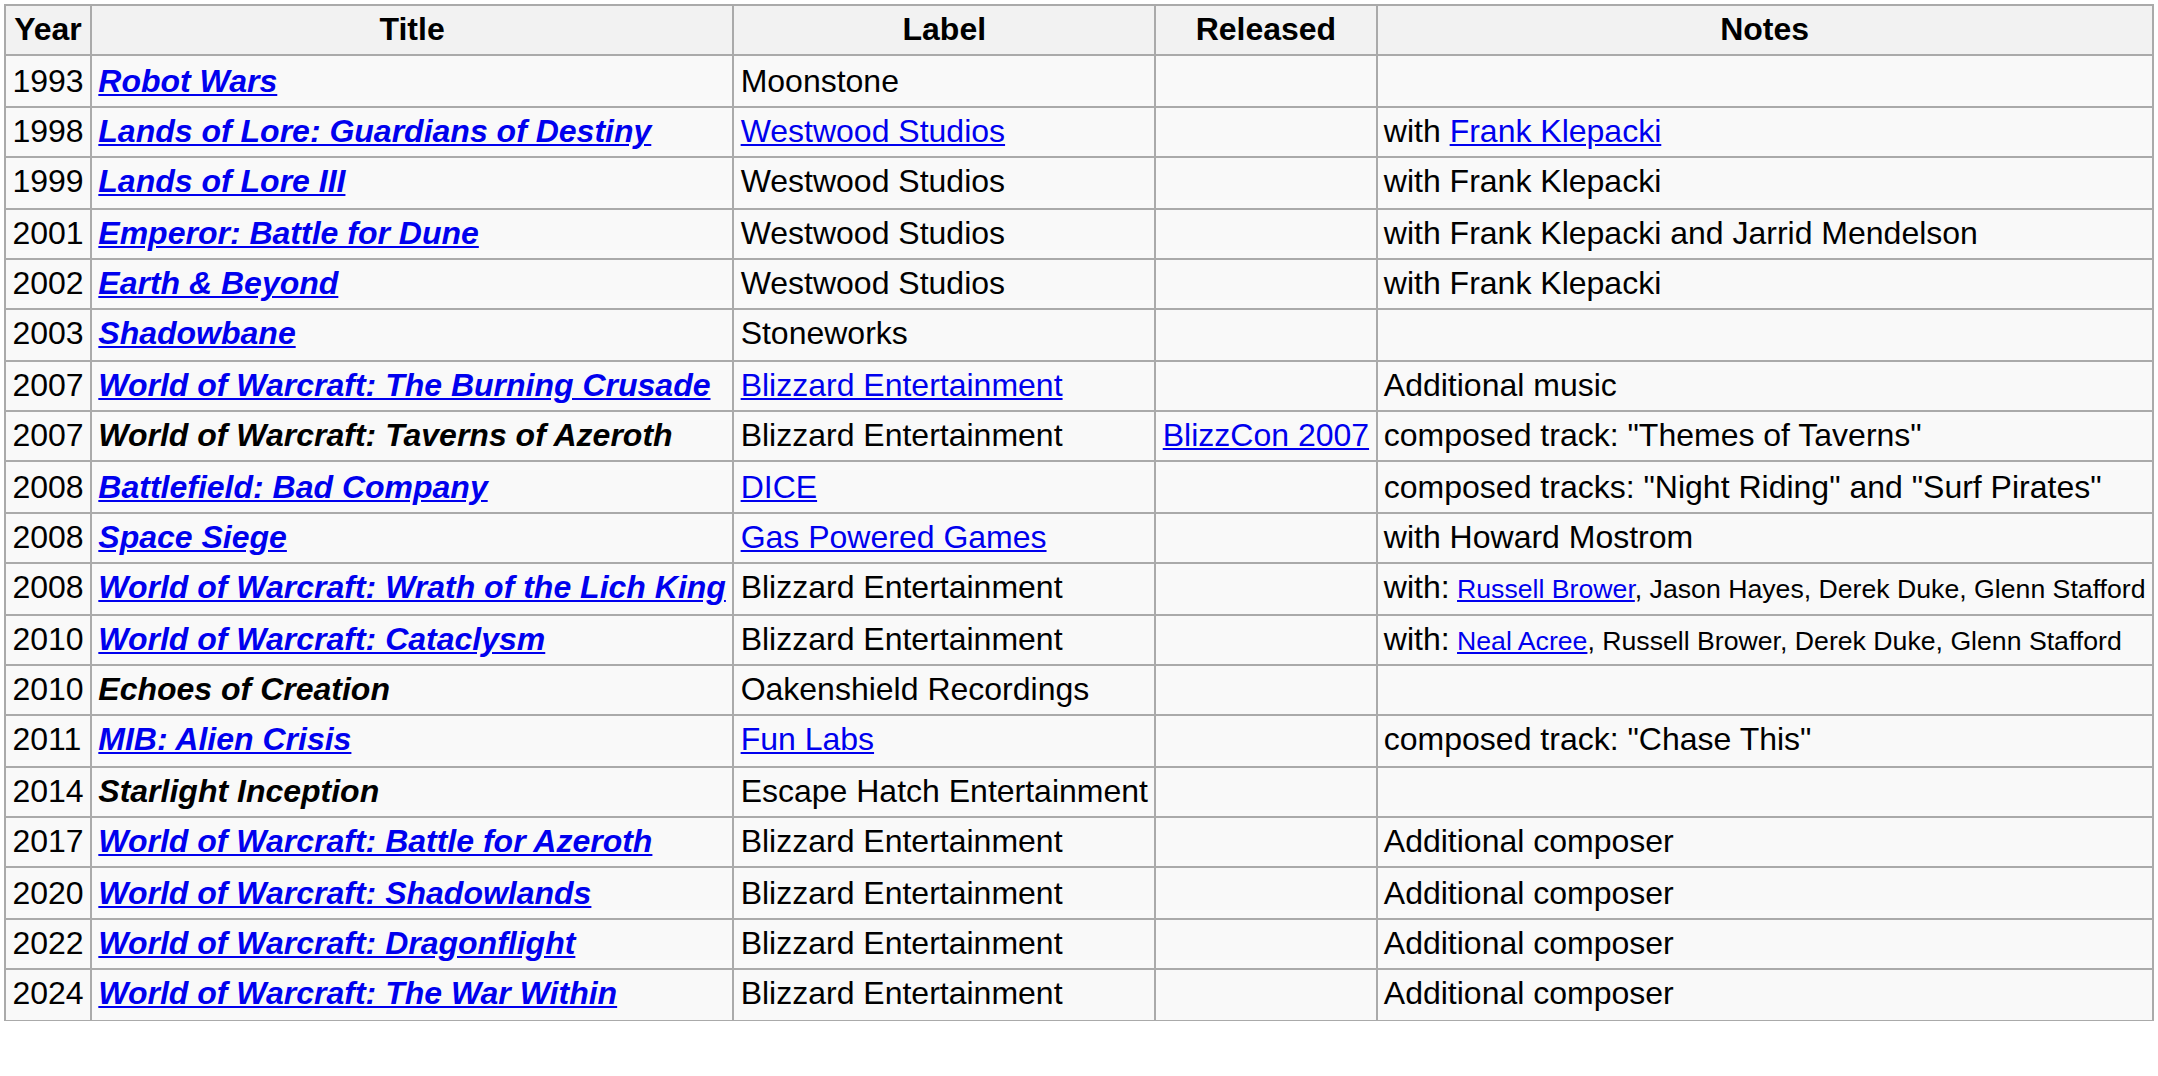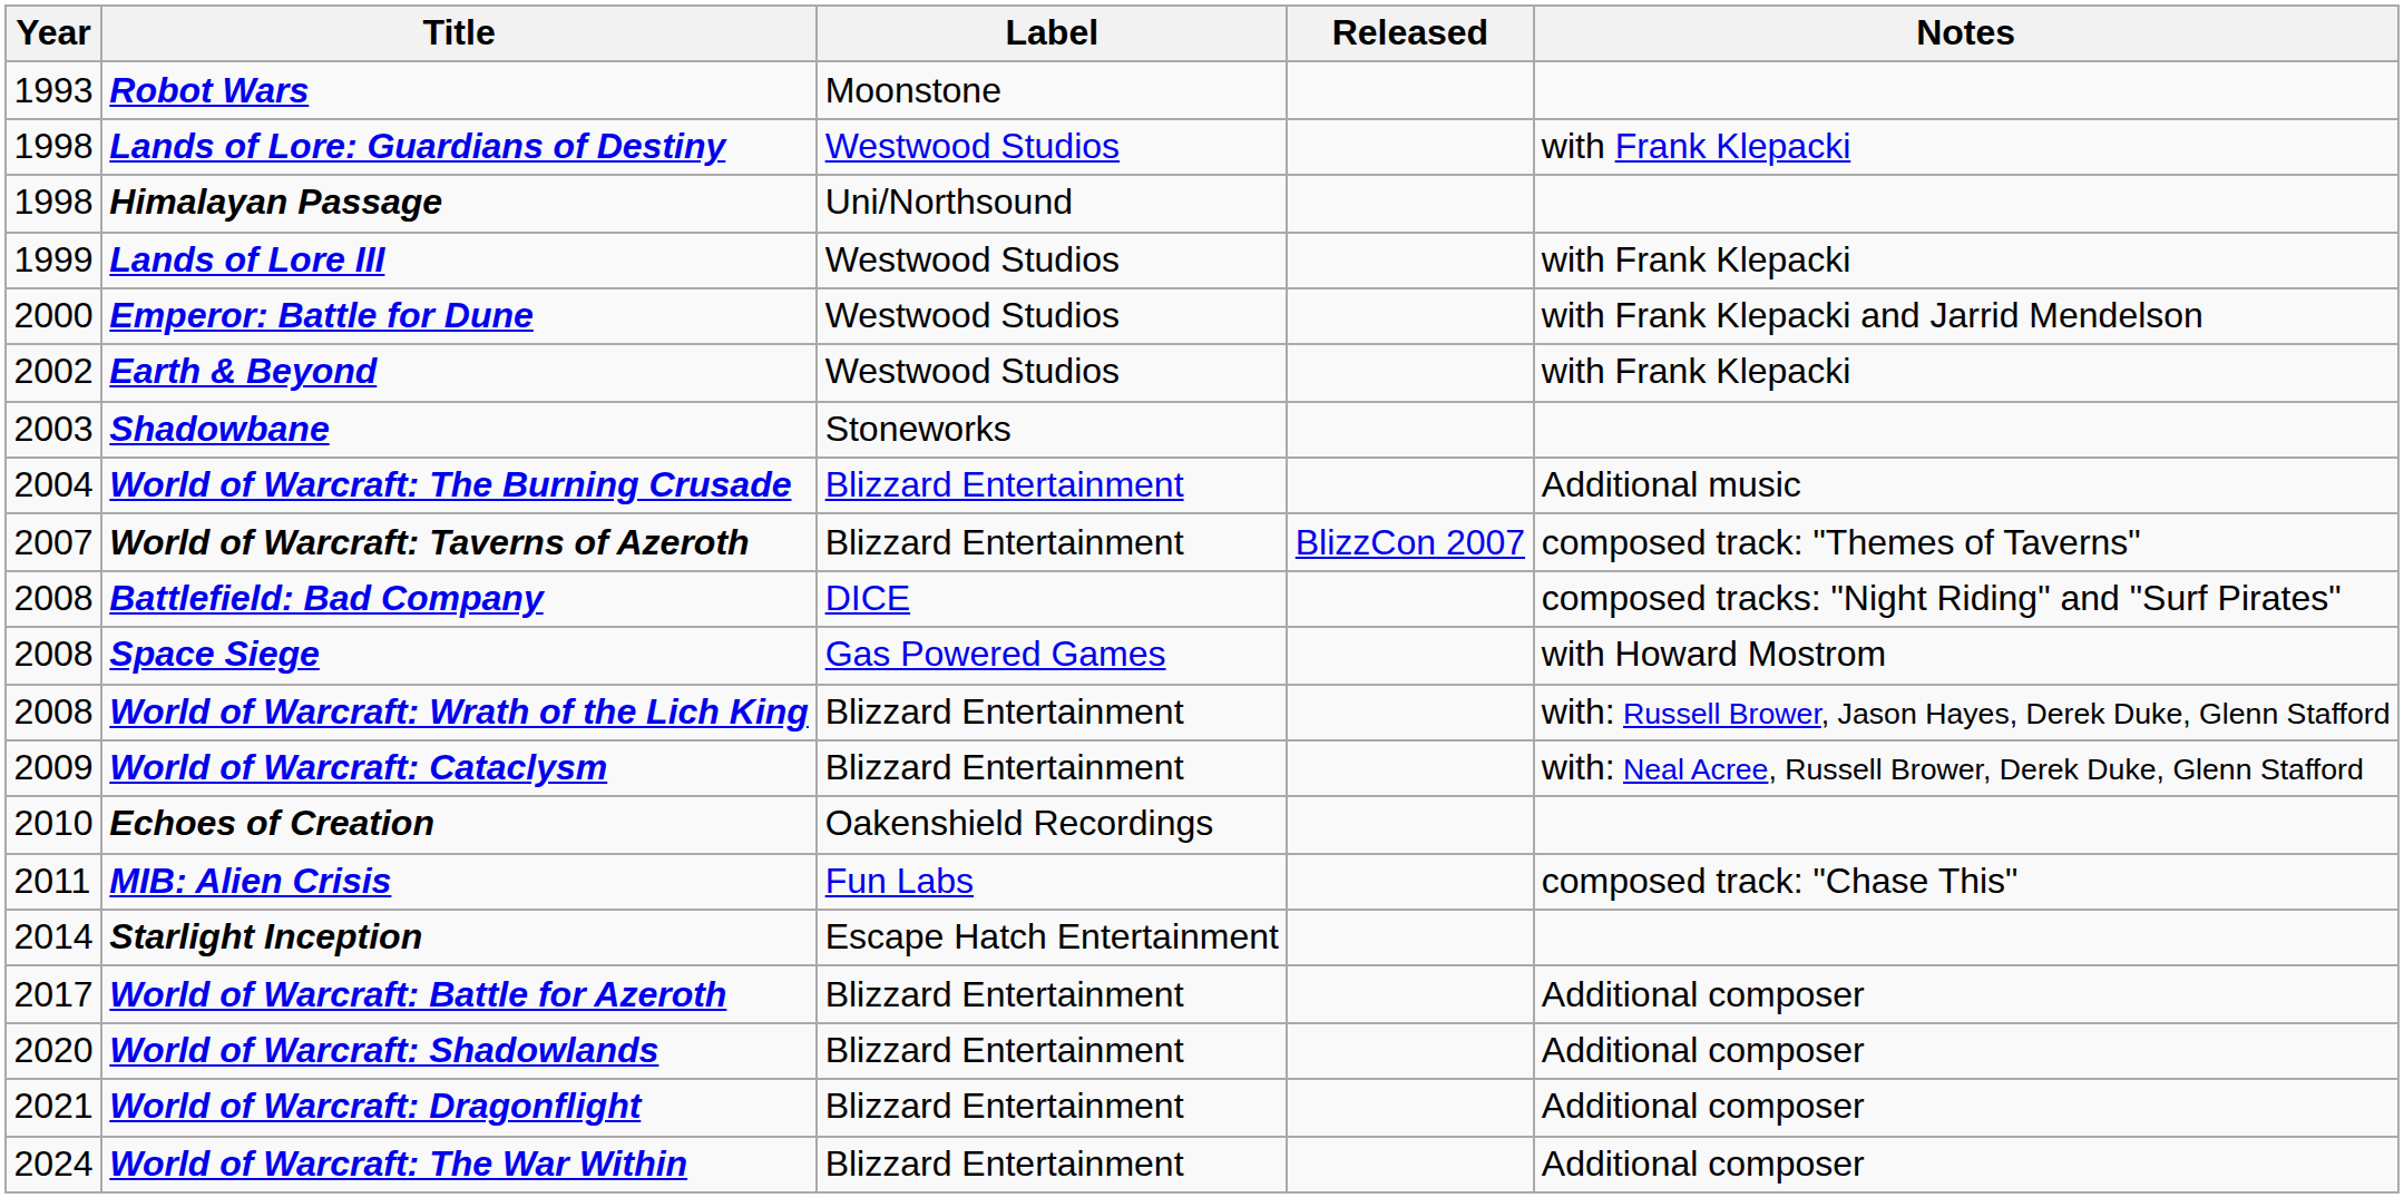 <table class="wikitable">
 <tr>
 <th>Year</th>
 <th>Title</th>
 <th>Label</th>
 <th>Released</th>
 <th>Notes</th>
 </tr>
 <tr>
 <td>1993</td>
 <td><strong><em><a href='#'>Robot Wars</a></em></strong></td>
 <td>Moonstone</td>
 <td></td>
 <td></td>
 </tr>
 <tr>
 <td>1998</td>
 <td><strong><em><a href='#'>Lands of Lore: Guardians of Destiny</a></em></strong></td>
 <td><a href='#'>Westwood Studios</a></td>
 <td></td>
 <td>with <a href='#'>Frank Klepacki</a></td>
 </tr>
 <tr>
+<td>1998</td>
+<td><strong><em>Himalayan Passage</em></strong></td>
+<td>Uni/Northsound</td>
+<td></td>
+<td></td>
+</tr>
+<tr>
 <td>1999</td>
 <td><strong><em><a href='#'>Lands of Lore III</a></em></strong></td>
 <td>Westwood Studios</td>
 <td></td>
 <td>with Frank Klepacki</td>
 </tr>
 <tr>
-<td>2001</td>
+<td>2000</td>
 <td><strong><em><a href='#'>Emperor: Battle for Dune</a></em></strong></td>
 <td>Westwood Studios</td>
 <td></td>
 <td>with Frank Klepacki and Jarrid Mendelson</td>
 </tr>
 <tr>
 <td>2002</td>
 <td><strong><em><a href='#'>Earth & Beyond</a></em></strong></td>
 <td>Westwood Studios</td>
 <td></td>
 <td>with Frank Klepacki</td>
 </tr>
 <tr>
 <td>2003</td>
 <td><strong><em><a href='#'>Shadowbane</a></em></strong></td>
 <td>Stoneworks</td>
 <td></td>
 <td></td>
 </tr>
 <tr>
-<td>2007</td>
+<td>2004</td>
 <td><strong><em><a href='#'>World of Warcraft: The Burning Crusade</a></em></strong></td>
 <td><a href='#'>Blizzard Entertainment</a></td>
 <td></td>
 <td>Additional music</td>
 </tr>
 <tr>
 <td>2007</td>
 <td><strong><em>World of Warcraft: Taverns of Azeroth</em></strong></td>
 <td>Blizzard Entertainment</td>
 <td><a href='#'>BlizzCon 2007</a></td>
 <td>composed track: "Themes of Taverns"</td>
 </tr>
 <tr>
 <td>2008</td>
 <td><strong><em><a href='#'>Battlefield: Bad Company</a></em></strong></td>
 <td><a href='#'>DICE</a></td>
 <td></td>
 <td>composed tracks: "Night Riding" and "Surf Pirates"</td>
 </tr>
 <tr>
 <td>2008</td>
 <td><strong><em><a href='#'>Space Siege</a></em></strong></td>
 <td><a href='#'>Gas Powered Games</a></td>
 <td></td>
 <td>with Howard Mostrom</td>
 </tr>
 <tr>
 <td>2008</td>
 <td><strong><em><a href='#'>World of Warcraft: Wrath of the Lich King</a></em></strong></td>
 <td>Blizzard Entertainment</td>
 <td></td>
 <td>with:<small> <a href='#'>Russell Brower</a>, Jason Hayes, Derek Duke, Glenn Stafford</small></td>
 </tr>
 <tr>
-<td>2010</td>
+<td>2009</td>
 <td><strong><em><a href='#'>World of Warcraft: Cataclysm</a></em></strong></td>
 <td>Blizzard Entertainment</td>
 <td></td>
 <td>with:<small> <a href='#'>Neal Acree</a>, Russell Brower, Derek Duke, Glenn Stafford</small></td>
 </tr>
 <tr>
 <td>2010</td>
 <td><strong><em>Echoes of Creation</em></strong></td>
 <td>Oakenshield Recordings</td>
 <td></td>
 <td></td>
 </tr>
 <tr>
 <td>2011</td>
 <td><strong><em><a href='#'>MIB: Alien Crisis</a></em></strong></td>
 <td><a href='#'>Fun Labs</a></td>
 <td></td>
 <td>composed track: "Chase This"</td>
 </tr>
 <tr>
 <td>2014</td>
 <td><strong><em>Starlight Inception</em></strong></td>
 <td>Escape Hatch Entertainment</td>
 <td></td>
 <td></td>
 </tr>
 <tr>
 <td>2017</td>
 <td><strong><em><a href='#'>World of Warcraft: Battle for Azeroth</a></em></strong></td>
 <td>Blizzard Entertainment</td>
 <td></td>
 <td>Additional composer</td>
 </tr>
 <tr>
 <td>2020</td>
 <td><strong><em><a href='#'>World of Warcraft: Shadowlands</a></em></strong></td>
 <td>Blizzard Entertainment</td>
 <td></td>
 <td>Additional composer</td>
 </tr>
 <tr>
-<td>2022</td>
+<td>2021</td>
 <td><strong><em><a href='#'>World of Warcraft: Dragonflight</a></em></strong></td>
 <td>Blizzard Entertainment</td>
 <td></td>
 <td>Additional composer</td>
 </tr>
 <tr>
 <td>2024</td>
 <td><strong><em><a href='#'>World of Warcraft: The War Within</a></em></strong></td>
 <td>Blizzard Entertainment</td>
 <td></td>
 <td>Additional composer</td>
 </tr>
 </table>
